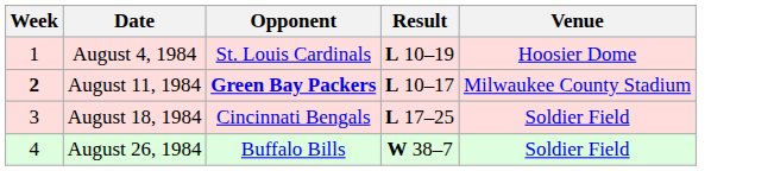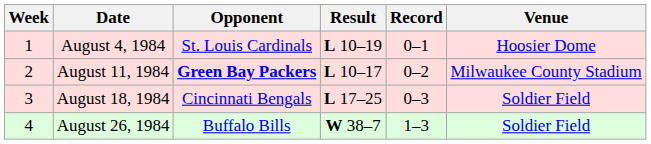 <table class="wikitable" style="text-align:center">
 <tr>
 <th>Week</th>
 <th>Date</th>
 <th>Opponent</th>
 <th>Result</th>
+<th>Record</th>
 <th>Venue</th>
 </tr>
 <tr style="background:#fdd">
 <td>1</td>
 <td>August 4, 1984</td>
 <td><a href='#'>St. Louis Cardinals</a></td>
 <td><strong>L</strong> 10–19</td>
+<td>0–1</td>
 <td><a href='#'>Hoosier Dome</a></td>
 </tr>
 <tr style="background:#fdd">
-<td><strong>2</strong></td>
+<td>2</td>
 <td>August 11, 1984</td>
 <td><strong><a href='#'>Green Bay Packers</a></strong></td>
 <td><strong>L</strong> 10–17</td>
+<td>0–2</td>
 <td><a href='#'>Milwaukee County Stadium</a></td>
 </tr>
 <tr style="background:#fdd">
 <td>3</td>
 <td>August 18, 1984</td>
 <td><a href='#'>Cincinnati Bengals</a></td>
 <td><strong>L</strong> 17–25</td>
+<td>0–3</td>
 <td><a href='#'>Soldier Field</a></td>
 </tr>
 <tr style="background:#dfd">
 <td>4</td>
 <td>August 26, 1984</td>
 <td><a href='#'>Buffalo Bills</a></td>
 <td><strong>W</strong> 38–7</td>
+<td>1–3</td>
 <td><a href='#'>Soldier Field</a></td>
 </tr>
 </table>
